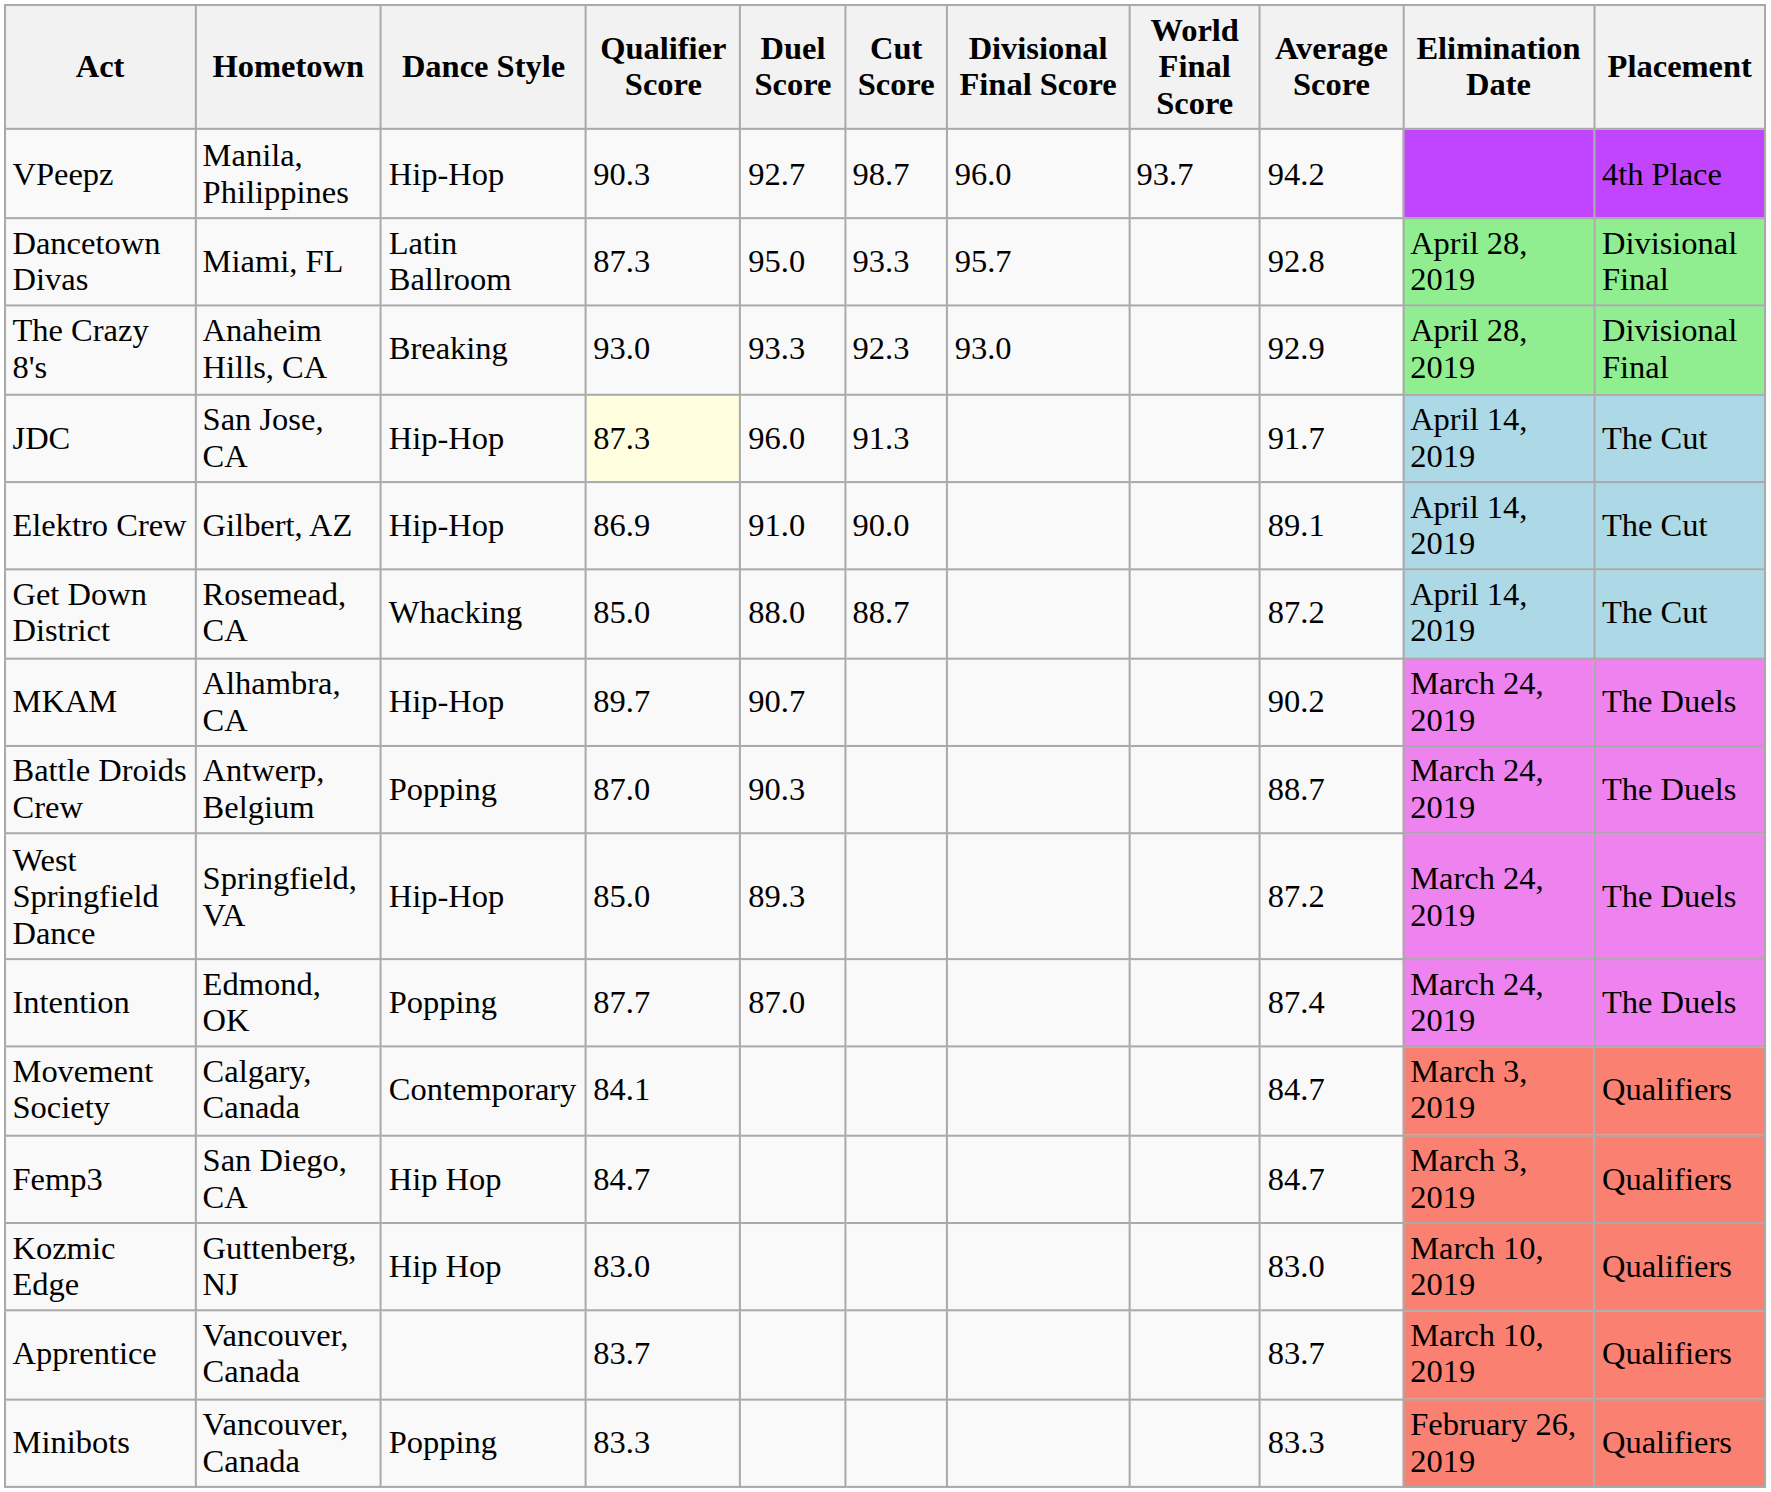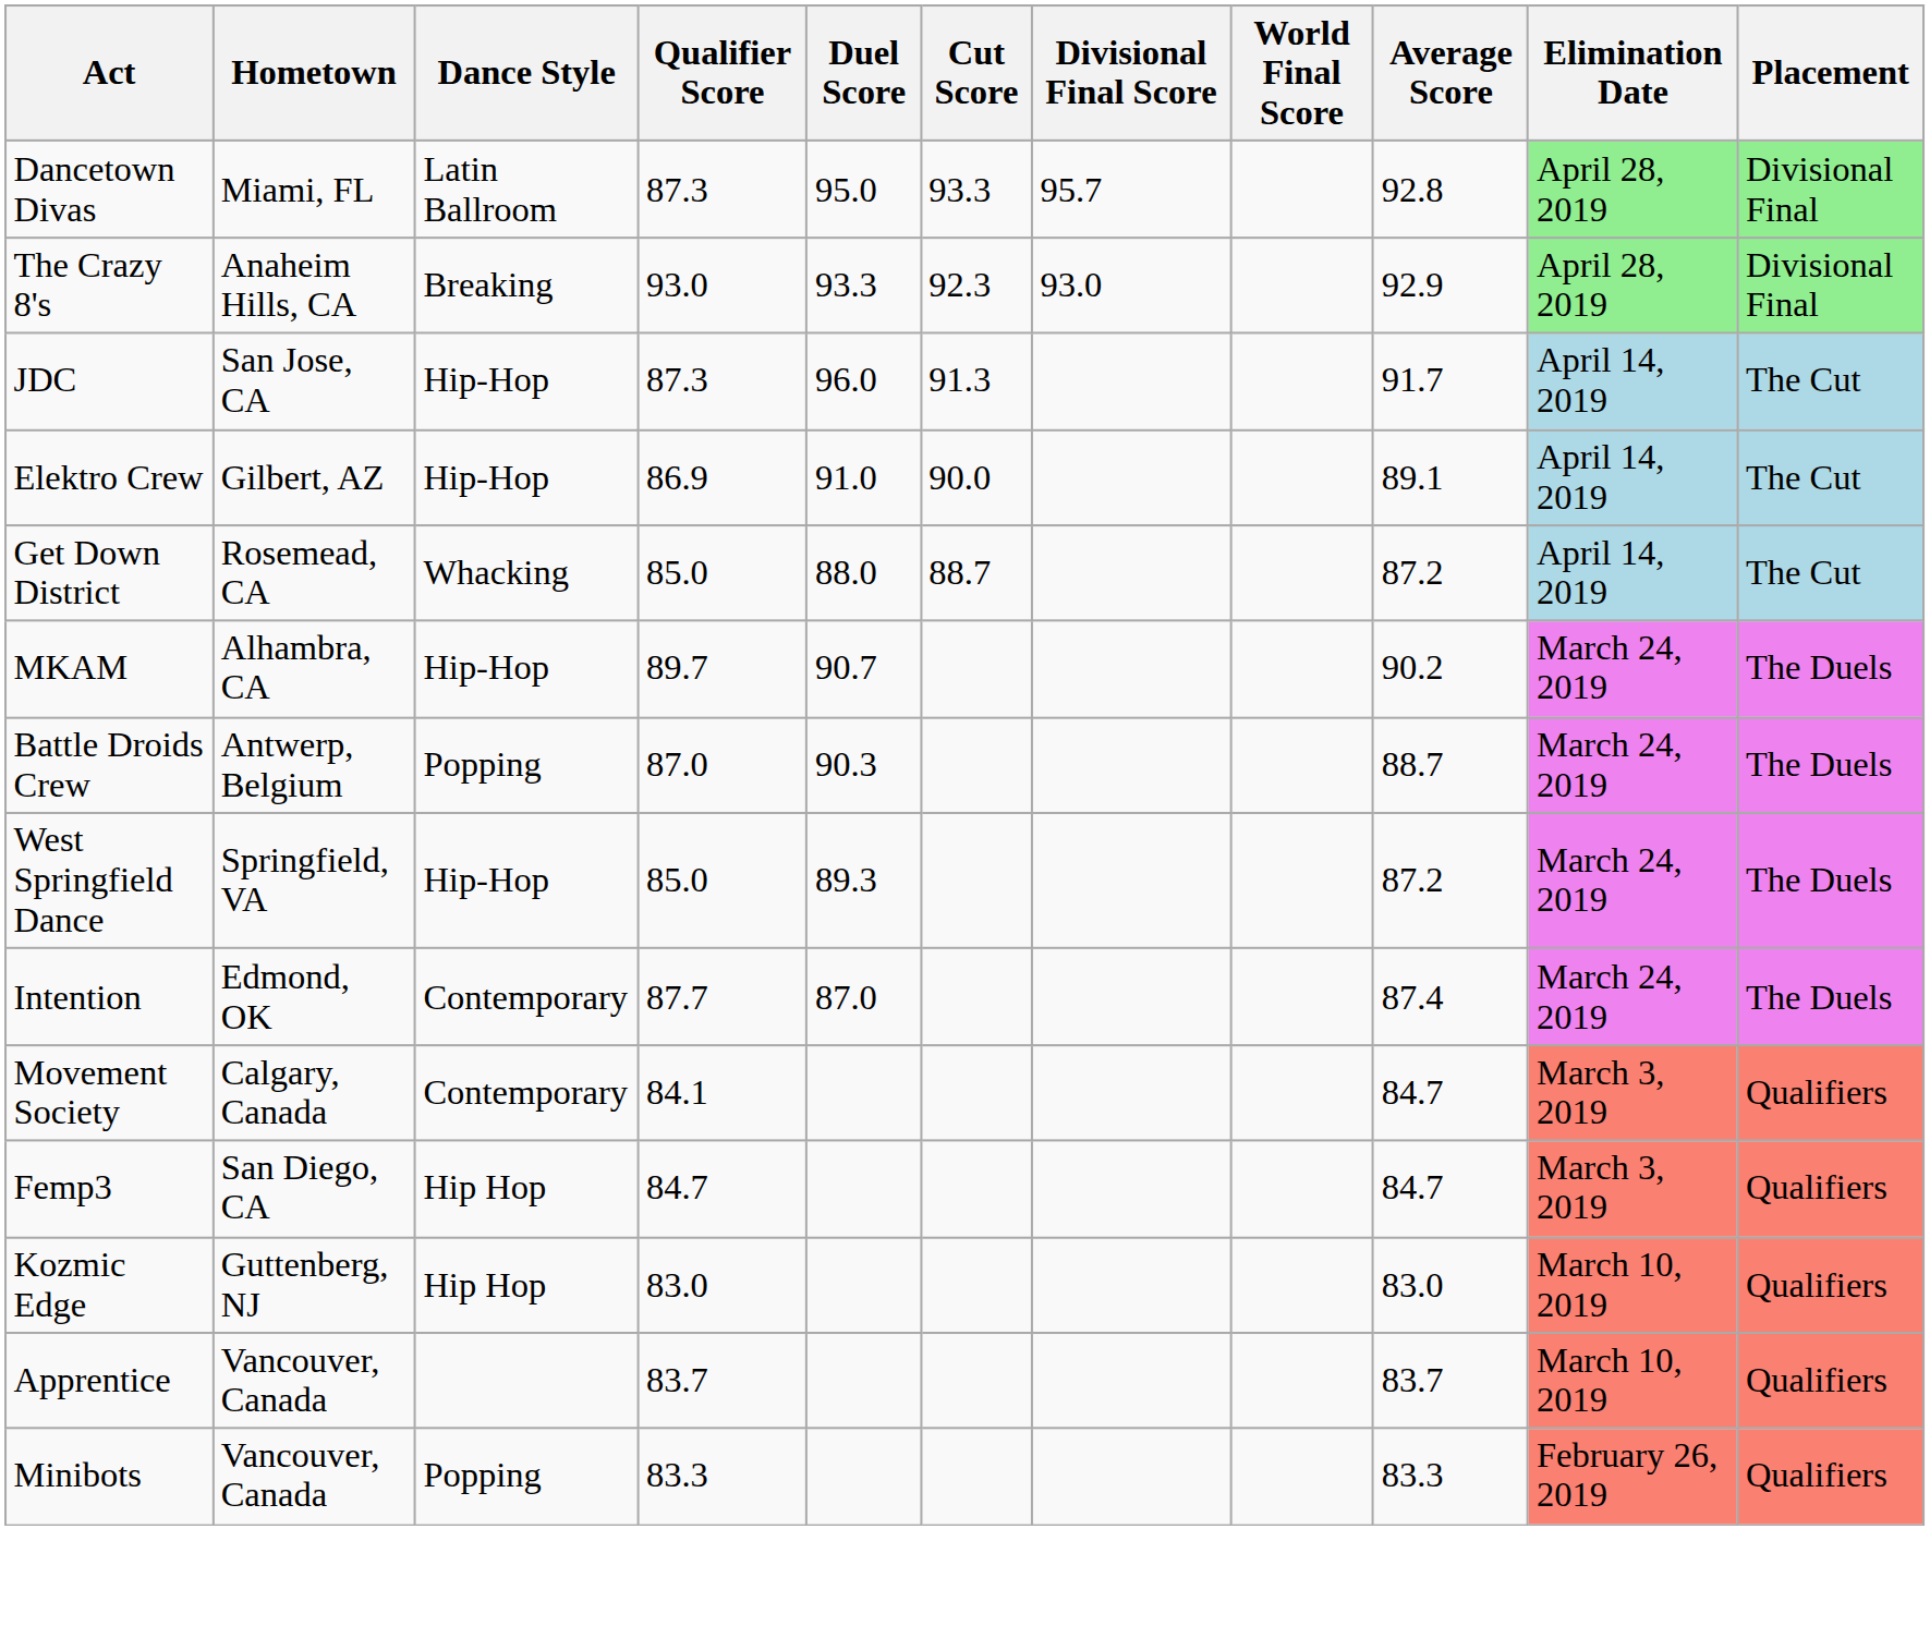 <table class="wikitable sortable">
 <tr>
 <th>Act</th>
 <th>Hometown</th>
 <th>Dance Style</th>
 <th>Qualifier Score</th>
 <th>Duel Score</th>
 <th>Cut Score</th>
 <th>Divisional Final Score</th>
 <th>World Final Score</th>
 <th>Average Score</th>
 <th>Elimination Date</th>
 <th>Placement</th>
-</tr>
-<tr>
-<td>VPeepz</td>
-<td>Manila, Philippines</td>
-<td>Hip-Hop</td>
-<td>90.3</td>
-<td>92.7</td>
-<td>98.7</td>
-<td>96.0</td>
-<td>93.7</td>
-<td>94.2</td>
-<td bgcolor=#C145FF></td>
-<td bgcolor=#C145FF>4th Place</td>
 </tr>
 <tr>
 <td>Dancetown Divas</td>
 <td>Miami, FL</td>
 <td>Latin Ballroom</td>
 <td>87.3</td>
 <td>95.0</td>
 <td>93.3</td>
 <td>95.7</td>
 <td></td>
 <td>92.8</td>
 <td bgcolor=lightgreen>April 28, 2019</td>
 <td bgcolor=lightgreen>Divisional Final</td>
 </tr>
 <tr>
 <td>The Crazy 8's</td>
 <td>Anaheim Hills, CA</td>
 <td>Breaking</td>
 <td>93.0</td>
 <td>93.3</td>
 <td>92.3</td>
 <td>93.0</td>
 <td></td>
 <td>92.9</td>
 <td bgcolor=lightgreen>April 28, 2019</td>
 <td bgcolor=lightgreen>Divisional Final</td>
 </tr>
 <tr>
 <td>JDC</td>
 <td>San Jose, CA</td>
 <td>Hip-Hop</td>
-<td style="background: lightyellow;">87.3</td>
+<td>87.3</td>
 <td>96.0</td>
 <td>91.3</td>
 <td></td>
 <td></td>
 <td>91.7</td>
 <td bgcolor=lightblue>April 14, 2019</td>
 <td bgcolor=lightblue>The Cut</td>
 </tr>
 <tr>
 <td>Elektro Crew</td>
 <td>Gilbert, AZ</td>
 <td>Hip-Hop</td>
 <td>86.9</td>
 <td>91.0</td>
 <td>90.0</td>
 <td></td>
 <td></td>
 <td>89.1</td>
 <td bgcolor=lightblue>April 14, 2019</td>
 <td bgcolor=lightblue>The Cut</td>
 </tr>
 <tr>
 <td>Get Down District</td>
 <td>Rosemead, CA</td>
 <td>Whacking</td>
 <td>85.0</td>
 <td>88.0</td>
 <td>88.7</td>
 <td></td>
 <td></td>
 <td>87.2</td>
 <td bgcolor=lightblue>April 14, 2019</td>
 <td bgcolor=lightblue>The Cut</td>
 </tr>
 <tr>
 <td>MKAM</td>
 <td>Alhambra, CA</td>
 <td>Hip-Hop</td>
 <td>89.7</td>
 <td>90.7</td>
 <td></td>
 <td></td>
 <td></td>
 <td>90.2</td>
 <td bgcolor=violet>March 24, 2019</td>
 <td bgcolor=violet>The Duels</td>
 </tr>
 <tr>
 <td>Battle Droids Crew</td>
 <td>Antwerp,  Belgium</td>
 <td>Popping</td>
 <td>87.0</td>
 <td>90.3</td>
 <td></td>
 <td></td>
 <td></td>
 <td>88.7</td>
 <td bgcolor=violet>March 24, 2019</td>
 <td bgcolor=violet>The Duels</td>
 </tr>
 <tr>
 <td>West Springfield Dance</td>
 <td>Springfield, VA</td>
 <td>Hip-Hop</td>
 <td>85.0</td>
 <td>89.3</td>
 <td></td>
 <td></td>
 <td></td>
 <td>87.2</td>
 <td bgcolor=violet>March 24, 2019</td>
 <td bgcolor=violet>The Duels</td>
 </tr>
 <tr>
 <td>Intention</td>
 <td>Edmond, OK</td>
-<td>Popping</td>
+<td>Contemporary</td>
 <td>87.7</td>
 <td>87.0</td>
 <td></td>
 <td></td>
 <td></td>
 <td>87.4</td>
 <td bgcolor=violet>March 24, 2019</td>
 <td bgcolor=violet>The Duels</td>
 </tr>
 <tr>
 <td>Movement Society</td>
 <td>Calgary, Canada</td>
 <td>Contemporary</td>
 <td>84.1</td>
 <td></td>
 <td></td>
 <td></td>
 <td></td>
 <td>84.7</td>
 <td bgcolor=salmon>March 3, 2019</td>
 <td bgcolor=salmon>Qualifiers</td>
 </tr>
 <tr>
 <td>Femp3</td>
 <td>San Diego, CA</td>
 <td>Hip Hop</td>
 <td>84.7</td>
 <td></td>
 <td></td>
 <td></td>
 <td></td>
 <td>84.7</td>
 <td bgcolor=salmon>March 3, 2019</td>
 <td bgcolor=salmon>Qualifiers</td>
 </tr>
 <tr>
 <td>Kozmic Edge</td>
 <td>Guttenberg, NJ</td>
 <td>Hip Hop</td>
 <td>83.0</td>
 <td></td>
 <td></td>
 <td></td>
 <td></td>
 <td>83.0</td>
 <td bgcolor=salmon>March 10, 2019</td>
 <td bgcolor=salmon>Qualifiers</td>
 </tr>
 <tr>
 <td>Apprentice</td>
 <td>Vancouver, Canada</td>
 <td></td>
 <td>83.7</td>
 <td></td>
 <td></td>
 <td></td>
 <td></td>
 <td>83.7</td>
 <td bgcolor=salmon>March 10, 2019</td>
 <td bgcolor=salmon>Qualifiers</td>
 </tr>
 <tr>
 <td>Minibots</td>
 <td>Vancouver, Canada</td>
 <td>Popping</td>
 <td>83.3</td>
 <td></td>
 <td></td>
 <td></td>
 <td></td>
 <td>83.3</td>
 <td bgcolor=salmon>February 26, 2019</td>
 <td bgcolor=salmon>Qualifiers</td>
 </tr>
 </table>
